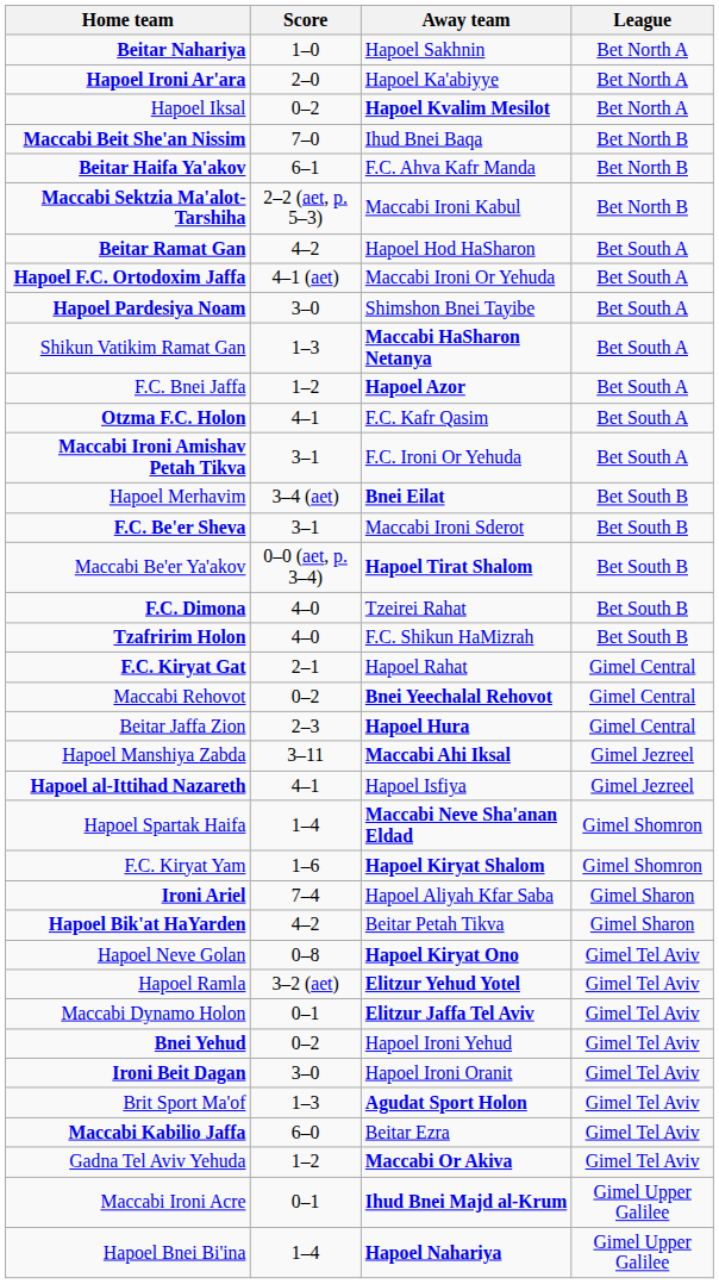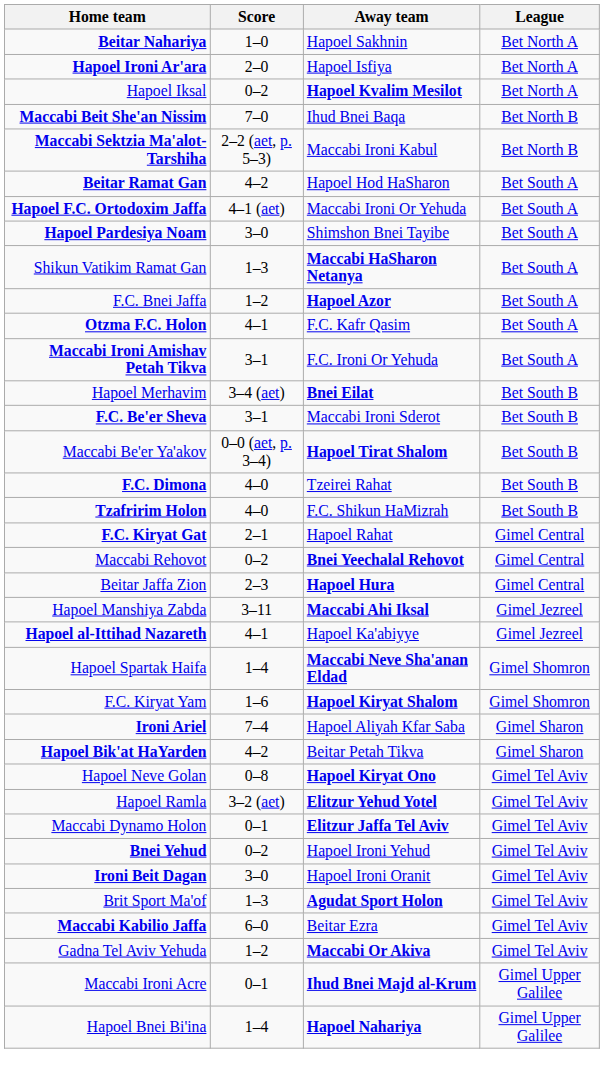 <table class="wikitable" style="text-align: center">
 <tr>
 <th>Home team</th>
 <th>Score</th>
 <th>Away team</th>
 <th>League</th>
 </tr>
 <tr>
 <td align="right"><strong><a href='#'>Beitar Nahariya</a></strong></td>
 <td>1–0</td>
 <td align="left"><a href='#'>Hapoel Sakhnin</a></td>
 <td><a href='#'>Bet North A</a></td>
 </tr>
 <tr>
 <td align="right"><strong><a href='#'>Hapoel Ironi Ar'ara</a></strong></td>
 <td>2–0</td>
-<td align="left"><a href='#'>Hapoel Ka'abiyye</a></td>
+<td align="left"><a href='#'>Hapoel Isfiya</a></td>
 <td><a href='#'>Bet North A</a></td>
 </tr>
 <tr>
 <td align="right"><a href='#'>Hapoel Iksal</a></td>
 <td>0–2</td>
 <td align="left"><strong><a href='#'>Hapoel Kvalim Mesilot</a></strong></td>
 <td><a href='#'>Bet North A</a></td>
 </tr>
 <tr>
 <td align="right"><strong><a href='#'>Maccabi Beit She'an Nissim</a></strong></td>
 <td>7–0</td>
 <td align="left"><a href='#'>Ihud Bnei Baqa</a></td>
-<td><a href='#'>Bet North B</a></td>
-</tr>
-<tr>
-<td align="right"><strong><a href='#'>Beitar Haifa Ya'akov</a></strong></td>
-<td>6–1</td>
-<td align="left"><a href='#'>F.C. Ahva Kafr Manda</a></td>
 <td><a href='#'>Bet North B</a></td>
 </tr>
 <tr>
 <td align="right"><strong><a href='#'>Maccabi Sektzia Ma'alot-Tarshiha</a></strong></td>
 <td>2–2 (<a href='#'>aet</a>, <a href='#'>p.</a> 5–3)</td>
 <td align="left"><a href='#'>Maccabi Ironi Kabul</a></td>
 <td><a href='#'>Bet North B</a></td>
 </tr>
 <tr>
 <td align="right"><strong><a href='#'>Beitar Ramat Gan</a></strong></td>
 <td>4–2</td>
 <td align="left"><a href='#'>Hapoel Hod HaSharon</a></td>
 <td><a href='#'>Bet South A</a></td>
 </tr>
 <tr>
 <td align="right"><strong><a href='#'>Hapoel F.C. Ortodoxim Jaffa</a></strong></td>
 <td>4–1 (<a href='#'>aet</a>)</td>
 <td align="left"><a href='#'>Maccabi Ironi Or Yehuda</a></td>
 <td><a href='#'>Bet South A</a></td>
 </tr>
 <tr>
 <td align="right"><strong><a href='#'>Hapoel Pardesiya Noam</a></strong></td>
 <td>3–0</td>
 <td align="left"><a href='#'>Shimshon Bnei Tayibe</a></td>
 <td><a href='#'>Bet South A</a></td>
 </tr>
 <tr>
 <td align="right"><a href='#'>Shikun Vatikim Ramat Gan</a></td>
 <td>1–3</td>
 <td align="left"><strong><a href='#'>Maccabi HaSharon Netanya</a></strong></td>
 <td><a href='#'>Bet South A</a></td>
 </tr>
 <tr>
 <td align="right"><a href='#'>F.C. Bnei Jaffa</a></td>
 <td>1–2</td>
 <td align="left"><strong><a href='#'>Hapoel Azor</a></strong></td>
 <td><a href='#'>Bet South A</a></td>
 </tr>
 <tr>
 <td align="right"><strong><a href='#'>Otzma F.C. Holon</a></strong></td>
 <td>4–1</td>
 <td align="left"><a href='#'>F.C. Kafr Qasim</a></td>
 <td><a href='#'>Bet South A</a></td>
 </tr>
 <tr>
 <td align="right"><strong><a href='#'>Maccabi Ironi Amishav Petah Tikva</a></strong></td>
 <td>3–1</td>
 <td align="left"><a href='#'>F.C. Ironi Or Yehuda</a></td>
 <td><a href='#'>Bet South A</a></td>
 </tr>
 <tr>
 <td align="right"><a href='#'>Hapoel Merhavim</a></td>
 <td>3–4 (<a href='#'>aet</a>)</td>
 <td align="left"><strong><a href='#'>Bnei Eilat</a></strong></td>
 <td><a href='#'>Bet South B</a></td>
 </tr>
 <tr>
 <td align="right"><strong><a href='#'>F.C. Be'er Sheva</a></strong></td>
 <td>3–1</td>
 <td align="left"><a href='#'>Maccabi Ironi Sderot</a></td>
 <td><a href='#'>Bet South B</a></td>
 </tr>
 <tr>
 <td align="right"><a href='#'>Maccabi Be'er Ya'akov</a></td>
 <td>0–0 (<a href='#'>aet</a>, <a href='#'>p.</a> 3–4)</td>
 <td align="left"><strong><a href='#'>Hapoel Tirat Shalom</a></strong></td>
 <td><a href='#'>Bet South B</a></td>
 </tr>
 <tr>
 <td align="right"><strong><a href='#'>F.C. Dimona</a></strong></td>
 <td>4–0</td>
 <td align="left"><a href='#'>Tzeirei Rahat</a></td>
 <td><a href='#'>Bet South B</a></td>
 </tr>
 <tr>
 <td align="right"><strong><a href='#'>Tzafririm Holon</a></strong></td>
 <td>4–0</td>
 <td align="left"><a href='#'>F.C. Shikun HaMizrah</a></td>
 <td><a href='#'>Bet South B</a></td>
 </tr>
 <tr>
 <td align="right"><strong><a href='#'>F.C. Kiryat Gat</a></strong></td>
 <td>2–1</td>
 <td align="left"><a href='#'>Hapoel Rahat</a></td>
 <td><a href='#'>Gimel Central</a></td>
 </tr>
 <tr>
 <td align="right"><a href='#'>Maccabi Rehovot</a></td>
 <td>0–2</td>
 <td align="left"><strong><a href='#'>Bnei Yeechalal Rehovot</a></strong></td>
 <td><a href='#'>Gimel Central</a></td>
 </tr>
 <tr>
 <td align="right"><a href='#'>Beitar Jaffa Zion</a></td>
 <td>2–3</td>
 <td align="left"><strong><a href='#'>Hapoel Hura</a></strong></td>
 <td><a href='#'>Gimel Central</a></td>
 </tr>
 <tr>
 <td align="right"><a href='#'>Hapoel Manshiya Zabda</a></td>
 <td>3–11</td>
 <td align="left"><strong><a href='#'>Maccabi Ahi Iksal</a></strong></td>
 <td><a href='#'>Gimel Jezreel</a></td>
 </tr>
 <tr>
 <td align="right"><strong><a href='#'>Hapoel al-Ittihad Nazareth</a></strong></td>
 <td>4–1</td>
-<td align="left"><a href='#'>Hapoel Isfiya</a></td>
+<td align="left"><a href='#'>Hapoel Ka'abiyye</a></td>
 <td><a href='#'>Gimel Jezreel</a></td>
 </tr>
 <tr>
 <td align="right"><a href='#'>Hapoel Spartak Haifa</a></td>
 <td>1–4</td>
 <td align="left"><strong><a href='#'>Maccabi Neve Sha'anan Eldad</a></strong></td>
 <td><a href='#'>Gimel Shomron</a></td>
 </tr>
 <tr>
 <td align="right"><a href='#'>F.C. Kiryat Yam</a></td>
 <td>1–6</td>
 <td align="left"><strong><a href='#'>Hapoel Kiryat Shalom</a></strong></td>
 <td><a href='#'>Gimel Shomron</a></td>
 </tr>
 <tr>
 <td align="right"><strong><a href='#'>Ironi Ariel</a></strong></td>
 <td>7–4</td>
 <td align="left"><a href='#'>Hapoel Aliyah Kfar Saba</a></td>
 <td><a href='#'>Gimel Sharon</a></td>
 </tr>
 <tr>
 <td align="right"><strong><a href='#'>Hapoel Bik'at HaYarden</a></strong></td>
 <td>4–2</td>
 <td align="left"><a href='#'>Beitar Petah Tikva</a></td>
 <td><a href='#'>Gimel Sharon</a></td>
 </tr>
 <tr>
 <td align="right"><a href='#'>Hapoel Neve Golan</a></td>
 <td>0–8</td>
 <td align="left"><strong><a href='#'>Hapoel Kiryat Ono</a></strong></td>
 <td><a href='#'>Gimel Tel Aviv</a></td>
 </tr>
 <tr>
 <td align="right"><a href='#'>Hapoel Ramla</a></td>
 <td>3–2 (<a href='#'>aet</a>)</td>
 <td align="left"><strong><a href='#'>Elitzur Yehud Yotel</a></strong></td>
 <td><a href='#'>Gimel Tel Aviv</a></td>
 </tr>
 <tr>
 <td align="right"><a href='#'>Maccabi Dynamo Holon</a></td>
 <td>0–1</td>
 <td align="left"><strong><a href='#'>Elitzur Jaffa Tel Aviv</a></strong></td>
 <td><a href='#'>Gimel Tel Aviv</a></td>
 </tr>
 <tr>
 <td align="right"><strong><a href='#'>Bnei Yehud</a></strong></td>
 <td>0–2</td>
 <td align="left"><a href='#'>Hapoel Ironi Yehud</a></td>
 <td><a href='#'>Gimel Tel Aviv</a></td>
 </tr>
 <tr>
 <td align="right"><strong><a href='#'>Ironi Beit Dagan</a></strong></td>
 <td>3–0</td>
 <td align="left"><a href='#'>Hapoel Ironi Oranit</a></td>
 <td><a href='#'>Gimel Tel Aviv</a></td>
 </tr>
 <tr>
 <td align="right"><a href='#'>Brit Sport Ma'of</a></td>
 <td>1–3</td>
 <td align="left"><strong><a href='#'>Agudat Sport Holon</a></strong></td>
 <td><a href='#'>Gimel Tel Aviv</a></td>
 </tr>
 <tr>
 <td align="right"><strong><a href='#'>Maccabi Kabilio Jaffa</a></strong></td>
 <td>6–0</td>
 <td align="left"><a href='#'>Beitar Ezra</a></td>
 <td><a href='#'>Gimel Tel Aviv</a></td>
 </tr>
 <tr>
 <td align="right"><a href='#'>Gadna Tel Aviv Yehuda</a></td>
 <td>1–2</td>
 <td align="left"><strong><a href='#'>Maccabi Or Akiva</a></strong></td>
 <td><a href='#'>Gimel Tel Aviv</a></td>
 </tr>
 <tr>
 <td align="right"><a href='#'>Maccabi Ironi Acre</a></td>
 <td>0–1</td>
 <td align="left"><strong><a href='#'>Ihud Bnei Majd al-Krum</a></strong></td>
 <td><a href='#'>Gimel Upper Galilee</a></td>
 </tr>
 <tr>
 <td align="right"><a href='#'>Hapoel Bnei Bi'ina</a></td>
 <td>1–4</td>
 <td align="left"><strong><a href='#'>Hapoel Nahariya</a></strong></td>
 <td><a href='#'>Gimel Upper Galilee</a></td>
 </tr>
 </table>
